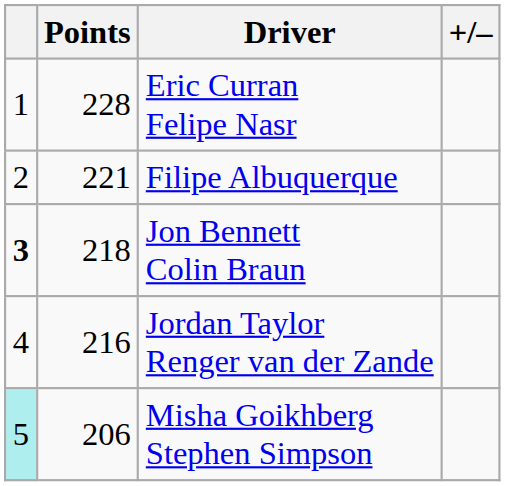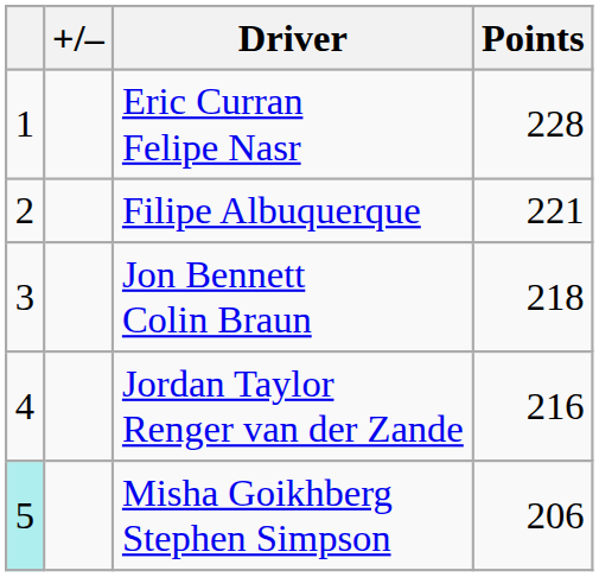 <table class="wikitable" style="font-size: 95%;">
 <tr>
 <th scope="col"></th>
+<th scope="col">+/–</th>
+<th scope="col">Driver</th>
 <th scope="col">Points</th>
-<th scope="col">Driver</th>
-<th scope="col">+/–</th>
 </tr>
 <tr>
 <td align=center>1</td>
+<td align="left"></td>
+<td> <a href='#'>Eric Curran</a><br> <a href='#'>Felipe Nasr</a></td>
 <td align=right>228</td>
-<td> <a href='#'>Eric Curran</a><br> <a href='#'>Felipe Nasr</a></td>
-<td align="left"></td>
 </tr>
 <tr>
 <td align=center>2</td>
+<td align="left"></td>
+<td> <a href='#'>Filipe Albuquerque</a></td>
 <td align=right>221</td>
-<td> <a href='#'>Filipe Albuquerque</a></td>
-<td align="left"></td>
 </tr>
 <tr>
-<td align=center><strong>3</strong></td>
+<td align=center>3</td>
+<td align="left"></td>
+<td> <a href='#'>Jon Bennett</a><br> <a href='#'>Colin Braun</a></td>
 <td align=right>218</td>
-<td> <a href='#'>Jon Bennett</a><br> <a href='#'>Colin Braun</a></td>
-<td align="left"></td>
 </tr>
 <tr>
 <td align=center>4</td>
+<td align="left"></td>
+<td> <a href='#'>Jordan Taylor</a><br> <a href='#'>Renger van der Zande</a></td>
 <td align=right>216</td>
-<td> <a href='#'>Jordan Taylor</a><br> <a href='#'>Renger van der Zande</a></td>
-<td align="left"></td>
 </tr>
 <tr>
 <td align=center style="background: paleturquoise;">5</td>
+<td align="left"></td>
+<td> <a href='#'>Misha Goikhberg</a><br> <a href='#'>Stephen Simpson</a></td>
 <td align=right>206</td>
-<td> <a href='#'>Misha Goikhberg</a><br> <a href='#'>Stephen Simpson</a></td>
-<td align="left"></td>
 </tr>
 </table>
